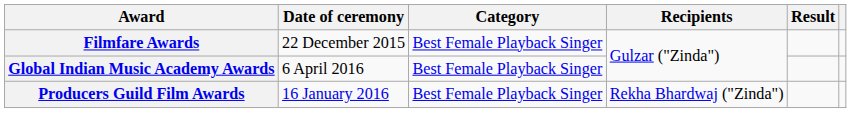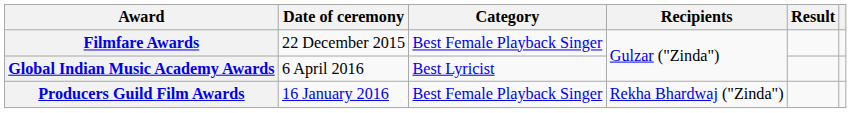 <table class="wikitable plainrowheaders sortable">
 <tr>
 <th scope="col">Award</th>
 <th scope="col">Date of ceremony</th>
 <th scope="col">Category</th>
 <th scope="col">Recipients</th>
 <th scope="col">Result</th>
 <th scope="col" class="unsortable"></th>
 </tr>
 <tr>
 <th scope="row"><a href='#'>Filmfare Awards</a></th>
 <td>22 December 2015</td>
 <td><a href='#'>Best Female Playback Singer</a></td>
 <td rowspan="2"><a href='#'>Gulzar</a> ("Zinda")</td>
 <td></td>
 <td style="text-align:center;"></td>
 </tr>
 <tr>
 <th scope="row"><a href='#'>Global Indian Music Academy Awards</a></th>
 <td>6 April 2016</td>
-<td><a href='#'>Best Female Playback Singer</a></td>
+<td><a href='#'>Best Lyricist</a></td>
 <td></td>
 <td style="text-align:center;"></td>
 </tr>
 <tr>
 <th scope="row"><a href='#'>Producers Guild Film Awards</a></th>
 <td><a href='#'>16 January 2016</a></td>
 <td><a href='#'>Best Female Playback Singer</a></td>
 <td><a href='#'>Rekha Bhardwaj</a> ("Zinda")</td>
 <td></td>
 <td style="text-align:center;"></td>
 </tr>
 </table>
